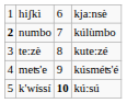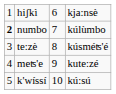 <table class="wikitable">
 <tr>
 <td>1</td>
 <td>hiʃkì</td>
 <td>6</td>
 <td>kja:nsè</td>
 </tr>
 <tr>
 <td><strong>2</strong></td>
 <td>numbo</td>
 <td>7</td>
 <td>kúlùmbo</td>
 </tr>
 <tr>
 <td>3</td>
 <td>te:zè</td>
 <td>8</td>
-<td>kute:zé</td>
+<td>kúsméʦ'é</td>
 </tr>
 <tr>
 <td>4</td>
 <td>meʦ'e</td>
 <td>9</td>
-<td>kúsméʦ'é</td>
+<td>kute:zé</td>
 </tr>
 <tr>
 <td>5</td>
 <td>k'wíssí</td>
-<td><strong>10</strong></td>
+<td>10</td>
 <td>kú:sú</td>
 </tr>
 </table>
